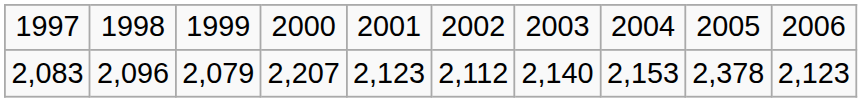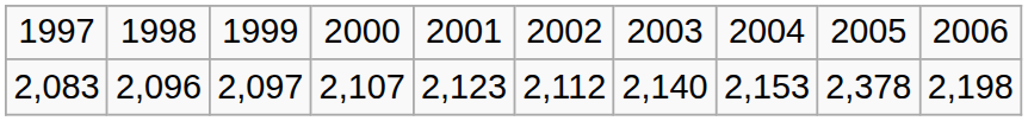 <table class="wikitable" style="text-align:center">
 <tr>
 <td>1997</td>
 <td>1998</td>
 <td>1999</td>
 <td>2000</td>
 <td>2001</td>
 <td>2002</td>
 <td>2003</td>
 <td>2004</td>
 <td>2005</td>
 <td>2006</td>
 </tr>
 <tr>
 <td>2,083</td>
 <td>2,096</td>
-<td>2,079</td>
-<td>2,207</td>
+<td>2,097</td>
+<td>2,107</td>
 <td>2,123</td>
 <td>2,112</td>
 <td>2,140</td>
 <td>2,153</td>
 <td>2,378</td>
-<td>2,123</td>
+<td>2,198</td>
 </tr>
 </table>
